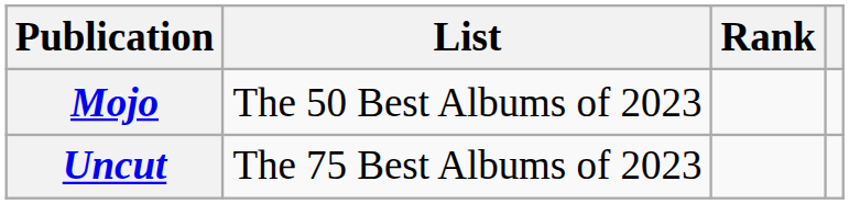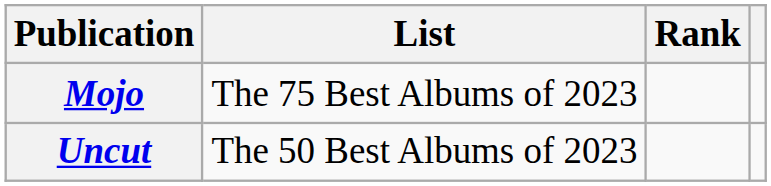 <table class="wikitable sortable plainrowheaders" style="margin-left: auto; margin-right: auto; border: none;">
 <tr>
 <th scope="col">Publication</th>
 <th scope="col" class="unsortable">List</th>
 <th scope="col" data-sort-type="number">Rank</th>
 <th scope="col" class="unsortable"></th>
 </tr>
 <tr>
 <th scope="row"><em><a href='#'>Mojo</a></em></th>
-<td>The 50 Best Albums of 2023</td>
+<td>The 75 Best Albums of 2023</td>
 <td></td>
 <td></td>
 </tr>
 <tr>
 <th scope="row"><em><a href='#'>Uncut</a></em></th>
-<td>The 75 Best Albums of 2023</td>
+<td>The 50 Best Albums of 2023</td>
 <td></td>
 <td></td>
 </tr>
 </table>
